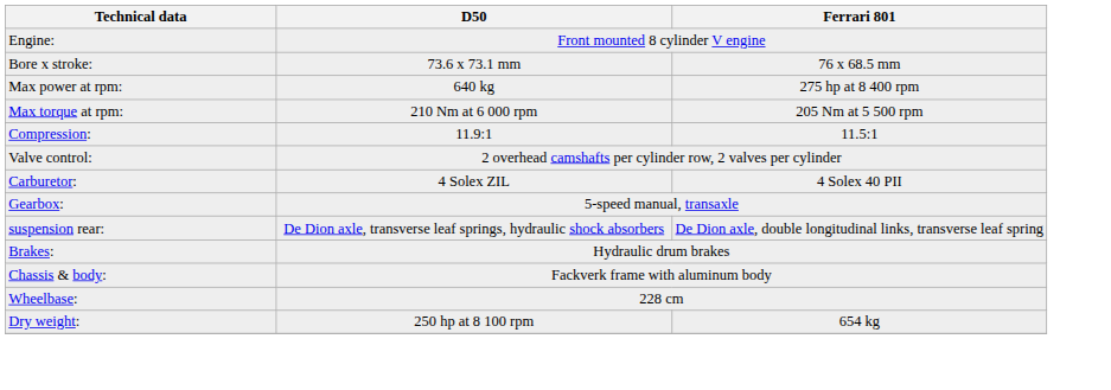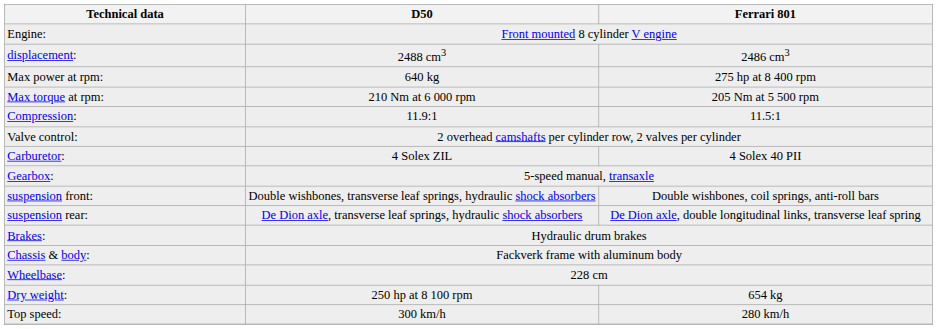 <table class="prettytable">
 <tr ---- bgcolor="#DDDDDD">
 <th width="26%">Technical data</th>
 <th width="38%">D50</th>
 <th width="38%">Ferrari 801</th>
 </tr>
 <tr ---- bgcolor="#EEEEEE">
 <td>Engine: </td>
 <td colspan="2"  align="center"><a href='#'>Front mounted</a> 8 cylinder <a href='#'>V engine</a></td>
 </tr>
 <tr ---- bgcolor="#EEEEEE">
-<td>Bore x stroke: </td>
-<td align="center">73.6 x 73.1 mm</td>
-<td align="center">76 x 68.5 mm</td>
+<td><a href='#'>displacement</a>: </td>
+<td align="center">2488 cm<sup>3</sup></td>
+<td align="center">2486 cm<sup>3</sup></td>
 </tr>
 <tr ---- bgcolor="#EEEEEE">
 <td>Max power at rpm: </td>
 <td align="center">640 kg</td>
 <td align="center">275 hp at 8 400 rpm</td>
 </tr>
 <tr ---- bgcolor="#EEEEEE">
 <td><a href='#'>Max torque</a> at rpm: </td>
 <td align="center">210 Nm at 6 000 rpm</td>
 <td align="center">205 Nm at 5 500 rpm</td>
 </tr>
 <tr ---- bgcolor="#EEEEEE">
 <td><a href='#'>Compression</a>: </td>
 <td align="center">11.9:1</td>
 <td align="center">11.5:1</td>
 </tr>
 <tr ---- bgcolor="#EEEEEE">
 <td>Valve control: </td>
 <td colspan="2" align="center">2 overhead <a href='#'>camshafts</a> per cylinder row, 2 valves per cylinder</td>
 </tr>
 <tr ---- bgcolor="#EEEEEE">
 <td><a href='#'>Carburetor</a>: </td>
 <td align="center">4 Solex ZIL</td>
 <td align="center">4 Solex 40 PII</td>
 </tr>
 <tr ---- bgcolor="#EEEEEE">
 <td><a href='#'>Gearbox</a>: </td>
 <td colspan="2"  align="center">5-speed manual, <a href='#'>transaxle</a></td>
 </tr>
 <tr ---- bgcolor="#EEEEEE">
+<td><a href='#'>suspension</a> front: </td>
+<td align="center">Double wishbones, transverse leaf springs, hydraulic <a href='#'>shock absorbers</a></td>
+<td align="center">Double wishbones, coil springs, anti-roll bars</td>
+</tr>
+<tr ---- bgcolor="#EEEEEE">
 <td><a href='#'>suspension</a> rear: </td>
 <td align="center"><a href='#'>De Dion axle</a>, transverse leaf springs, hydraulic <a href='#'>shock absorbers</a></td>
 <td align="center"><a href='#'>De Dion axle</a>, double longitudinal links, transverse leaf spring</td>
 </tr>
 <tr ---- bgcolor="#EEEEEE">
 <td><a href='#'>Brakes</a>: </td>
 <td colspan="2"  align="center">Hydraulic drum brakes</td>
 </tr>
 <tr ---- bgcolor="#EEEEEE">
 <td><a href='#'>Chassis</a> & <a href='#'>body</a>: </td>
 <td colspan="2" align="center">Fackverk frame with aluminum body</td>
 </tr>
 <tr ---- bgcolor="#EEEEEE">
 <td><a href='#'>Wheelbase</a>: </td>
 <td colspan="2" align="center">228 cm</td>
 </tr>
 <tr ---- bgcolor="#EEEEEE">
 <td><a href='#'>Dry weight</a>: </td>
 <td align="center">250 hp at 8 100 rpm</td>
 <td align="center">654 kg</td>
 </tr>
 <tr ---- bgcolor="#EEEEEE">
+<td>Top speed: </td>
+<td align="center">300 km/h</td>
+<td align="center">280 km/h</td>
+</tr>
+<tr ---- bgcolor="#EEEEEE">
 </tr>
 </table>
